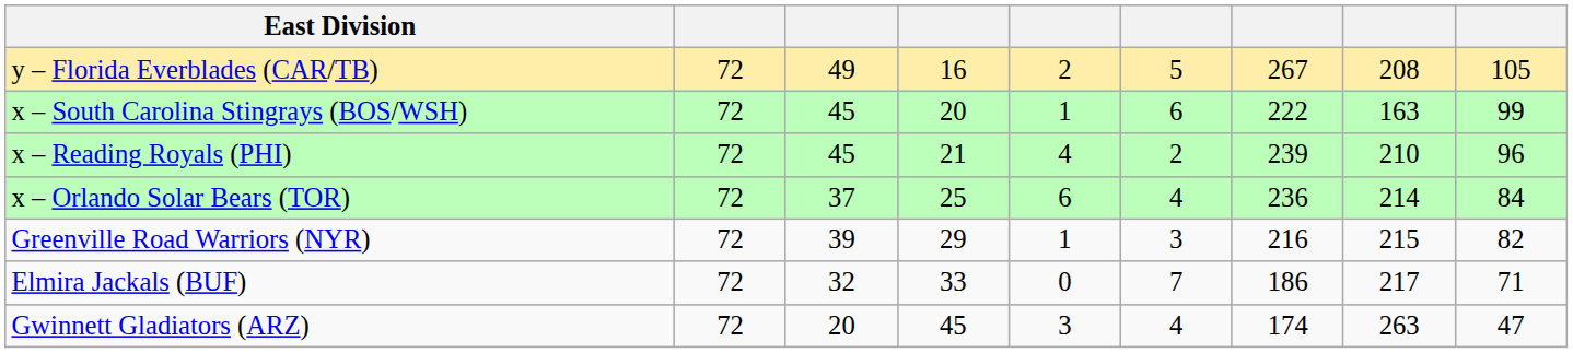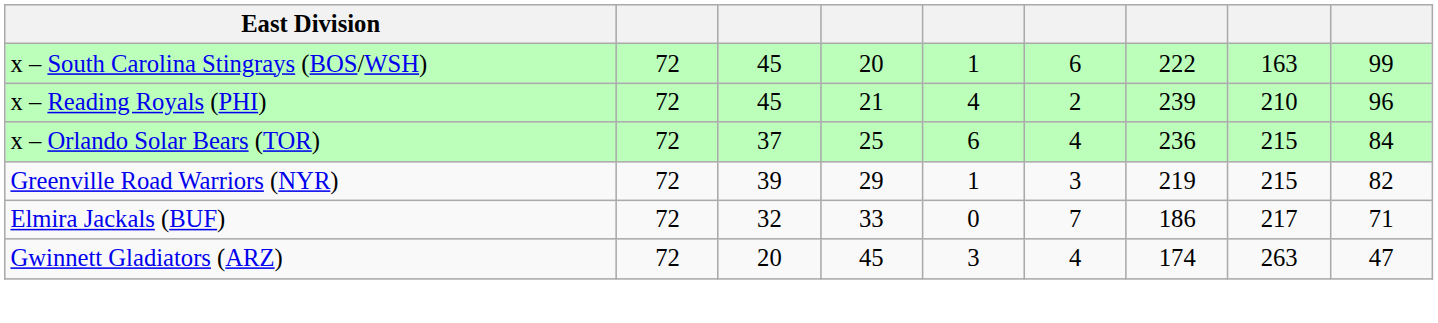 <table class="wikitable sortable" style="text-align:center">
 <tr>
 <th style="width:30%;" class="unsortable">East Division</th>
 <th width="5%"></th>
 <th width="5%"></th>
 <th width="5%"></th>
 <th width="5%"></th>
 <th width="5%"></th>
 <th width="5%"></th>
 <th width="5%"></th>
 <th width="5%"></th>
-</tr>
-<tr bgcolor=#ffeeaa>
-<td align=left>y – <a href='#'>Florida Everblades</a> (<a href='#'>CAR</a>/<a href='#'>TB</a>)</td>
-<td>72</td>
-<td>49</td>
-<td>16</td>
-<td>2</td>
-<td>5</td>
-<td>267</td>
-<td>208</td>
-<td>105</td>
 </tr>
 <tr bgcolor=#bbffbb>
 <td align=left>x – <a href='#'>South Carolina Stingrays</a> (<a href='#'>BOS</a>/<a href='#'>WSH</a>)</td>
 <td>72</td>
 <td>45</td>
 <td>20</td>
 <td>1</td>
 <td>6</td>
 <td>222</td>
 <td>163</td>
 <td>99</td>
 </tr>
 <tr bgcolor=#bbffbb>
 <td align=left>x – <a href='#'>Reading Royals</a> (<a href='#'>PHI</a>)</td>
 <td>72</td>
 <td>45</td>
 <td>21</td>
 <td>4</td>
 <td>2</td>
 <td>239</td>
 <td>210</td>
 <td>96</td>
 </tr>
 <tr bgcolor=#bbffbb>
 <td align=left>x – <a href='#'>Orlando Solar Bears</a> (<a href='#'>TOR</a>)</td>
 <td>72</td>
 <td>37</td>
 <td>25</td>
 <td>6</td>
 <td>4</td>
 <td>236</td>
-<td>214</td>
+<td>215</td>
 <td>84</td>
 </tr>
 <tr>
 <td align=left><a href='#'>Greenville Road Warriors</a> (<a href='#'>NYR</a>)</td>
 <td>72</td>
 <td>39</td>
 <td>29</td>
 <td>1</td>
 <td>3</td>
-<td>216</td>
+<td>219</td>
 <td>215</td>
 <td>82</td>
 </tr>
 <tr>
 <td align=left><a href='#'>Elmira Jackals</a> (<a href='#'>BUF</a>)</td>
 <td>72</td>
 <td>32</td>
 <td>33</td>
 <td>0</td>
 <td>7</td>
 <td>186</td>
 <td>217</td>
 <td>71</td>
 </tr>
 <tr>
 <td align=left><a href='#'>Gwinnett Gladiators</a> (<a href='#'>ARZ</a>)</td>
 <td>72</td>
 <td>20</td>
 <td>45</td>
 <td>3</td>
 <td>4</td>
 <td>174</td>
 <td>263</td>
 <td>47</td>
 </tr>
 </table>
